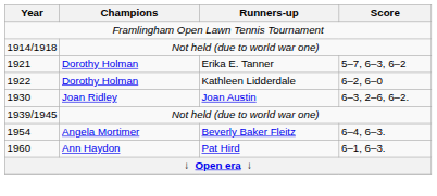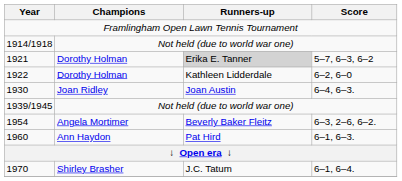 <table class="wikitable" style="font-size:98%;">
 <tr>
 <th style="width:60px;">Year</th>
 <th style="width:200px;">Champions</th>
 <th style="width:200px;">Runners-up</th>
 <th style="width:130px;">Score</th>
 </tr>
 <tr>
 <td colspan=4 align=center><em>Framlingham Open Lawn Tennis Tournament </em></td>
 </tr>
 <tr>
 <td>1914/1918</td>
 <td colspan=3 align=center><em>Not held (due to world war one)</em></td>
 </tr>
 <tr>
 <td>1921</td>
 <td> <a href='#'>Dorothy Holman</a></td>
-<td> Erika E. Tanner</td>
+<td style="background: lightgrey;"> Erika E. Tanner</td>
 <td>5–7, 6–3, 6–2</td>
 </tr>
 <tr>
 <td>1922</td>
 <td> <a href='#'>Dorothy Holman</a></td>
 <td> Kathleen Lidderdale</td>
 <td>6–2, 6–0</td>
 </tr>
 <tr>
 <td>1930</td>
 <td> <a href='#'>Joan Ridley</a></td>
 <td> <a href='#'>Joan Austin</a></td>
-<td>6–3, 2–6, 6–2.</td>
+<td>6–4, 6–3.</td>
 </tr>
 <tr>
 <td>1939/1945</td>
 <td colspan=3 align=center><em>Not held (due to world war one)</em></td>
 </tr>
 <tr>
 <td>1954</td>
 <td> <a href='#'>Angela Mortimer</a></td>
 <td> <a href='#'>Beverly Baker Fleitz</a></td>
-<td>6–4, 6–3.</td>
+<td>6–3, 2–6, 6–2.</td>
 </tr>
 <tr>
 <td>1960</td>
 <td> <a href='#'>Ann Haydon</a></td>
 <td> <a href='#'>Pat Hird</a></td>
 <td>6–1, 6–3.</td>
 </tr>
 <tr>
 <th colspan=4 align=center>↓  <a href='#'>Open era</a>  ↓</th>
 </tr>
 <tr>
+<td>1970</td>
+<td> <a href='#'>Shirley Brasher</a></td>
+<td> J.C. Tatum</td>
+<td>6–1, 6–4.</td>
+</tr>
+<tr>
 </tr>
 </table>
